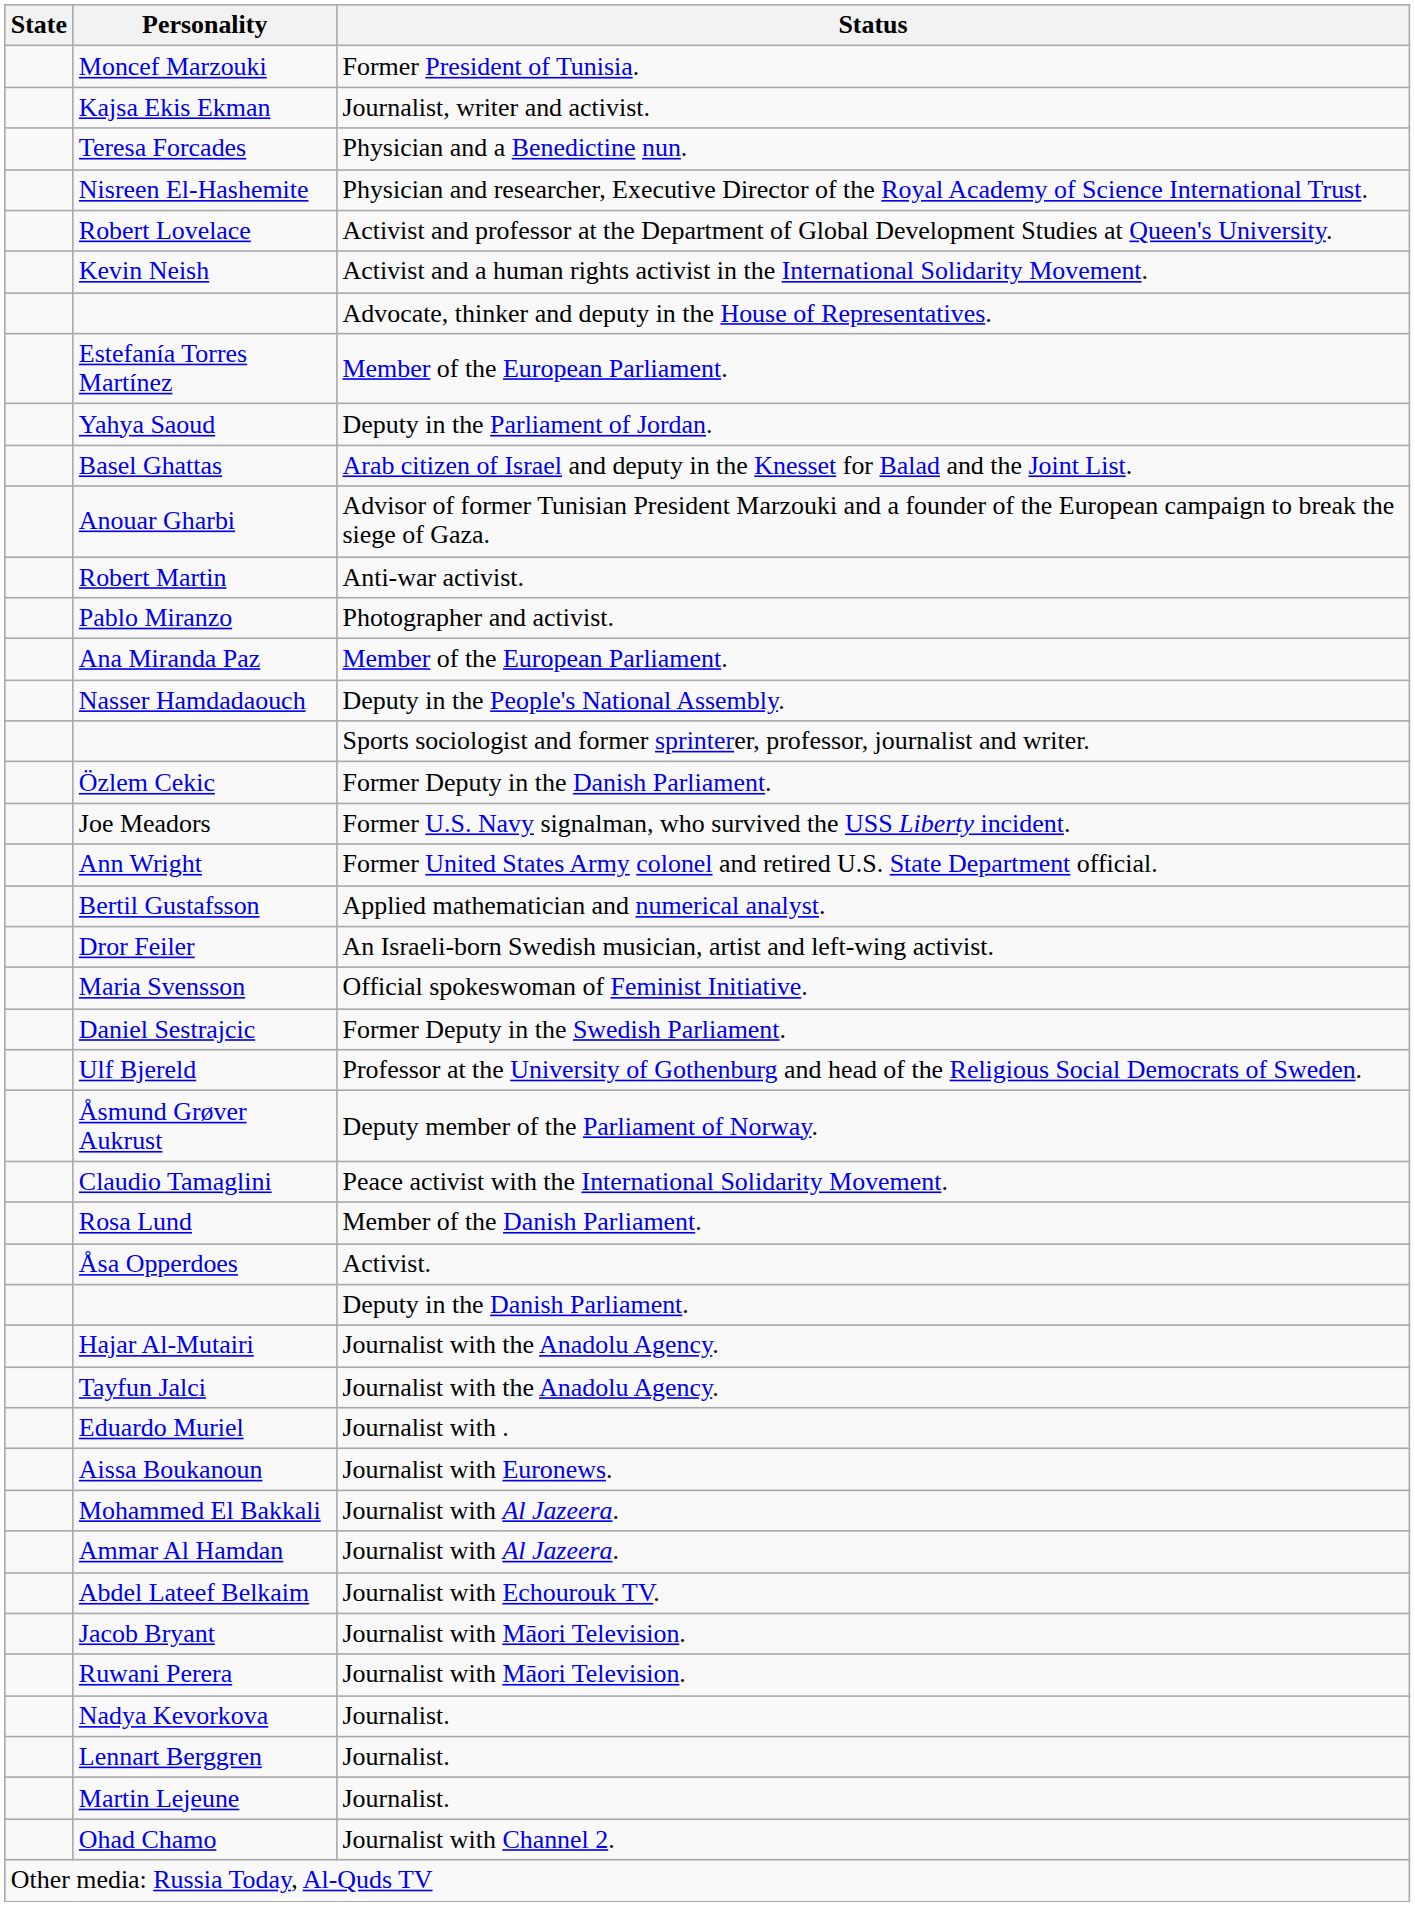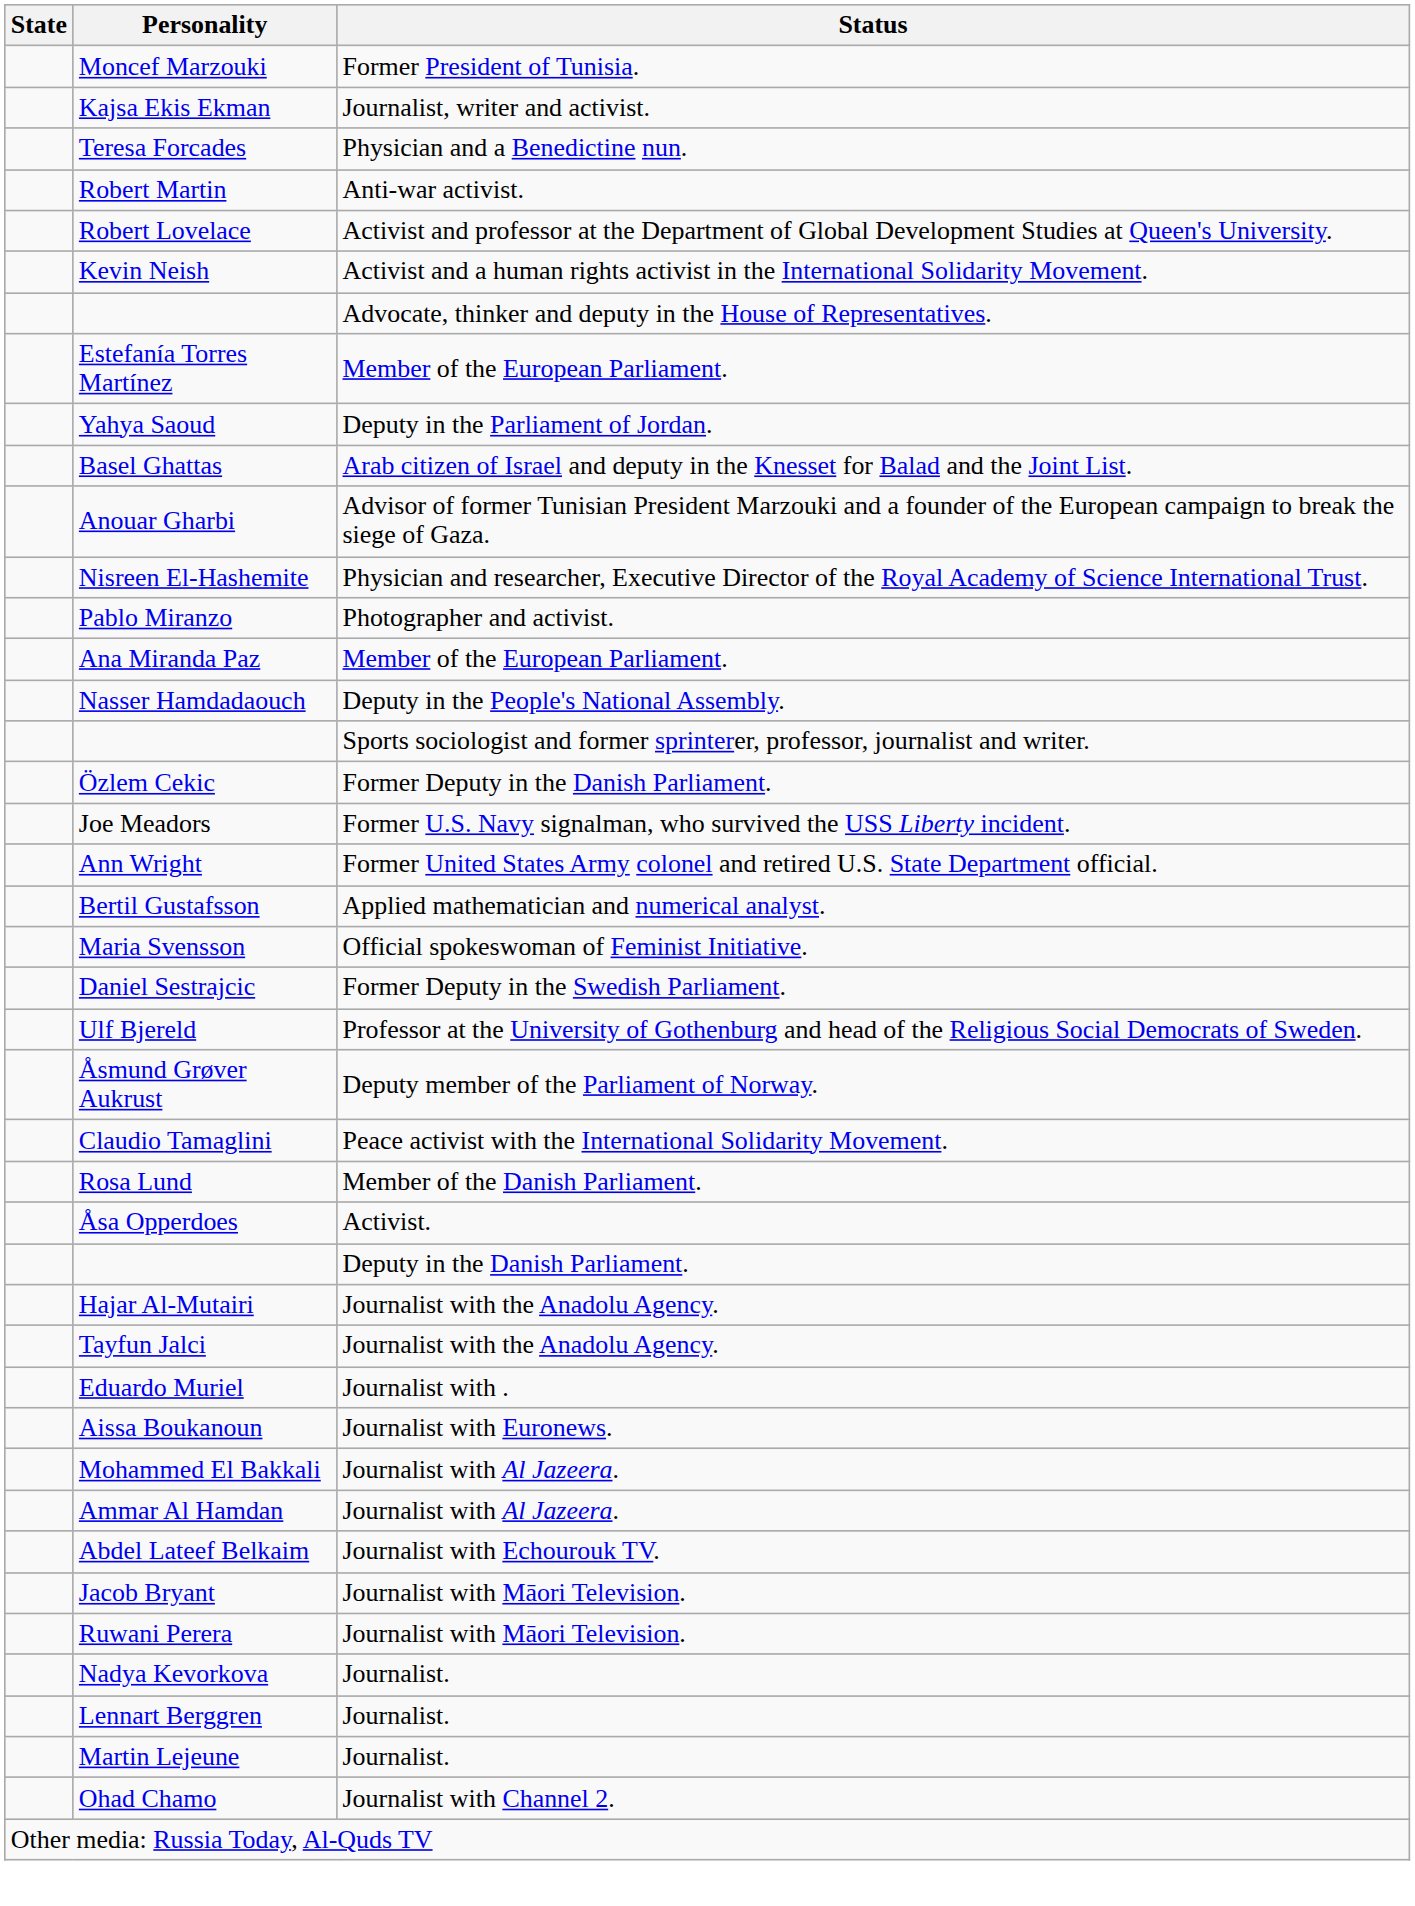 <table class="wikitable">
 <tr>
 <th>State</th>
 <th>Personality</th>
 <th>Status</th>
 </tr>
 <tr>
 <td></td>
 <td><a href='#'>Moncef Marzouki</a></td>
 <td>Former <a href='#'>President of Tunisia</a>.</td>
 </tr>
 <tr>
 <td></td>
 <td><a href='#'>Kajsa Ekis Ekman</a></td>
 <td>Journalist, writer and activist.</td>
 </tr>
 <tr>
 <td></td>
 <td><a href='#'>Teresa Forcades</a></td>
 <td>Physician and a <a href='#'>Benedictine</a> <a href='#'>nun</a>.</td>
 </tr>
 <tr>
 <td></td>
-<td><a href='#'>Nisreen El-Hashemite</a></td>
-<td>Physician and researcher, Executive Director of the <a href='#'>Royal Academy of Science International Trust</a>.</td>
+<td><a href='#'>Robert Martin</a></td>
+<td>Anti-war activist.</td>
 </tr>
 <tr>
 <td></td>
 <td><a href='#'>Robert Lovelace</a></td>
 <td>Activist and professor at the Department of Global Development Studies at <a href='#'>Queen's University</a>.</td>
 </tr>
 <tr>
 <td></td>
 <td><a href='#'>Kevin Neish</a></td>
 <td>Activist and a human rights activist in the <a href='#'>International Solidarity Movement</a>.</td>
 </tr>
 <tr>
 <td></td>
 <td></td>
 <td>Advocate, thinker and deputy in the <a href='#'>House of Representatives</a>.</td>
 </tr>
 <tr>
 <td></td>
 <td><a href='#'>Estefanía Torres Martínez</a></td>
 <td><a href='#'>Member</a> of the <a href='#'>European Parliament</a>.</td>
 </tr>
 <tr>
 <td></td>
 <td><a href='#'>Yahya Saoud</a></td>
 <td>Deputy in the <a href='#'>Parliament of Jordan</a>.</td>
 </tr>
 <tr>
 <td></td>
 <td><a href='#'>Basel Ghattas</a></td>
 <td><a href='#'>Arab citizen of Israel</a> and deputy in the <a href='#'>Knesset</a> for <a href='#'>Balad</a> and the <a href='#'>Joint List</a>.</td>
 </tr>
 <tr>
 <td></td>
 <td><a href='#'>Anouar Gharbi</a></td>
 <td>Advisor of former Tunisian President Marzouki and a founder of the European campaign to break the siege of Gaza.</td>
 </tr>
 <tr>
 <td></td>
-<td><a href='#'>Robert Martin</a></td>
-<td>Anti-war activist.</td>
+<td><a href='#'>Nisreen El-Hashemite</a></td>
+<td>Physician and researcher, Executive Director of the <a href='#'>Royal Academy of Science International Trust</a>.</td>
 </tr>
 <tr>
 <td></td>
 <td><a href='#'>Pablo Miranzo</a></td>
 <td>Photographer and activist.</td>
 </tr>
 <tr>
 <td></td>
 <td><a href='#'>Ana Miranda Paz</a></td>
 <td><a href='#'>Member</a> of the <a href='#'>European Parliament</a>.</td>
 </tr>
 <tr>
 <td></td>
 <td><a href='#'>Nasser Hamdadaouch</a></td>
 <td>Deputy in the <a href='#'>People's National Assembly</a>.</td>
 </tr>
 <tr>
 <td></td>
 <td></td>
 <td>Sports sociologist and former <a href='#'>sprinter</a>er, professor, journalist and writer.</td>
 </tr>
 <tr>
 <td></td>
 <td><a href='#'>Özlem Cekic</a></td>
 <td>Former Deputy in the <a href='#'>Danish Parliament</a>.</td>
 </tr>
 <tr>
 <td></td>
 <td>Joe Meadors</td>
 <td>Former <a href='#'>U.S. Navy</a> signalman, who survived the <a href='#'>USS <em>Liberty</em> incident</a>.</td>
 </tr>
 <tr>
 <td></td>
 <td><a href='#'>Ann Wright</a></td>
 <td>Former <a href='#'>United States Army</a> <a href='#'>colonel</a> and retired U.S. <a href='#'>State Department</a> official.</td>
 </tr>
 <tr>
 <td></td>
 <td><a href='#'>Bertil Gustafsson</a></td>
 <td>Applied mathematician and <a href='#'>numerical analyst</a>.</td>
-</tr>
-<tr>
-<td></td>
-<td><a href='#'>Dror Feiler</a></td>
-<td>An Israeli-born Swedish musician, artist and left-wing activist.</td>
 </tr>
 <tr>
 <td></td>
 <td><a href='#'>Maria Svensson</a></td>
 <td>Official spokeswoman of <a href='#'>Feminist Initiative</a>.</td>
 </tr>
 <tr>
 <td></td>
 <td><a href='#'>Daniel Sestrajcic</a></td>
 <td>Former Deputy in the <a href='#'>Swedish Parliament</a>.</td>
 </tr>
 <tr>
 <td></td>
 <td><a href='#'>Ulf Bjereld</a></td>
 <td>Professor at the <a href='#'>University of Gothenburg</a> and head of the <a href='#'>Religious Social Democrats of Sweden</a>.</td>
 </tr>
 <tr>
 <td></td>
 <td><a href='#'>Åsmund Grøver Aukrust</a></td>
 <td>Deputy member of the <a href='#'>Parliament of Norway</a>.</td>
 </tr>
 <tr>
 <td></td>
 <td><a href='#'>Claudio Tamaglini</a></td>
 <td>Peace activist with the <a href='#'>International Solidarity Movement</a>.</td>
 </tr>
 <tr>
 <td></td>
 <td><a href='#'>Rosa Lund</a></td>
 <td>Member of the <a href='#'>Danish Parliament</a>.</td>
 </tr>
 <tr>
 <td></td>
 <td><a href='#'>Åsa Opperdoes</a></td>
 <td>Activist.</td>
 </tr>
 <tr>
 <td></td>
 <td></td>
 <td>Deputy in the <a href='#'>Danish Parliament</a>.</td>
 </tr>
 <tr>
 <td></td>
 <td><a href='#'>Hajar Al-Mutairi</a></td>
 <td>Journalist with the <a href='#'>Anadolu Agency</a>.</td>
 </tr>
 <tr>
 <td></td>
 <td><a href='#'>Tayfun Jalci</a></td>
 <td>Journalist with the <a href='#'>Anadolu Agency</a>.</td>
 </tr>
 <tr>
 <td></td>
 <td><a href='#'>Eduardo Muriel</a></td>
 <td>Journalist with .</td>
 </tr>
 <tr>
 <td></td>
 <td><a href='#'>Aissa Boukanoun</a></td>
 <td>Journalist with <a href='#'>Euronews</a>.</td>
 </tr>
 <tr>
 <td></td>
 <td><a href='#'>Mohammed El Bakkali</a></td>
 <td>Journalist with <em><a href='#'>Al Jazeera</a></em>.</td>
 </tr>
 <tr>
 <td></td>
 <td><a href='#'>Ammar Al Hamdan</a></td>
 <td>Journalist with <em><a href='#'>Al Jazeera</a></em>.</td>
 </tr>
 <tr>
 <td></td>
 <td><a href='#'>Abdel Lateef Belkaim</a></td>
 <td>Journalist with <a href='#'>Echourouk TV</a>.</td>
 </tr>
 <tr>
 <td></td>
 <td><a href='#'>Jacob Bryant</a></td>
 <td>Journalist with <a href='#'>Māori Television</a>.</td>
 </tr>
 <tr>
 <td></td>
 <td><a href='#'>Ruwani Perera</a></td>
 <td>Journalist with <a href='#'>Māori Television</a>.</td>
 </tr>
 <tr>
 <td></td>
 <td><a href='#'>Nadya Kevorkova</a></td>
 <td>Journalist.</td>
 </tr>
 <tr>
 <td></td>
 <td><a href='#'>Lennart Berggren</a></td>
 <td>Journalist.</td>
 </tr>
 <tr>
 <td></td>
 <td><a href='#'>Martin Lejeune</a></td>
 <td>Journalist.</td>
 </tr>
 <tr>
 <td></td>
 <td><a href='#'>Ohad Chamo</a></td>
 <td>Journalist with <a href='#'>Channel 2</a>.</td>
 </tr>
 <tr>
 <td colspan=3>Other media: <a href='#'>Russia Today</a>, <a href='#'>Al-Quds TV</a></td>
 </tr>
 </table>
